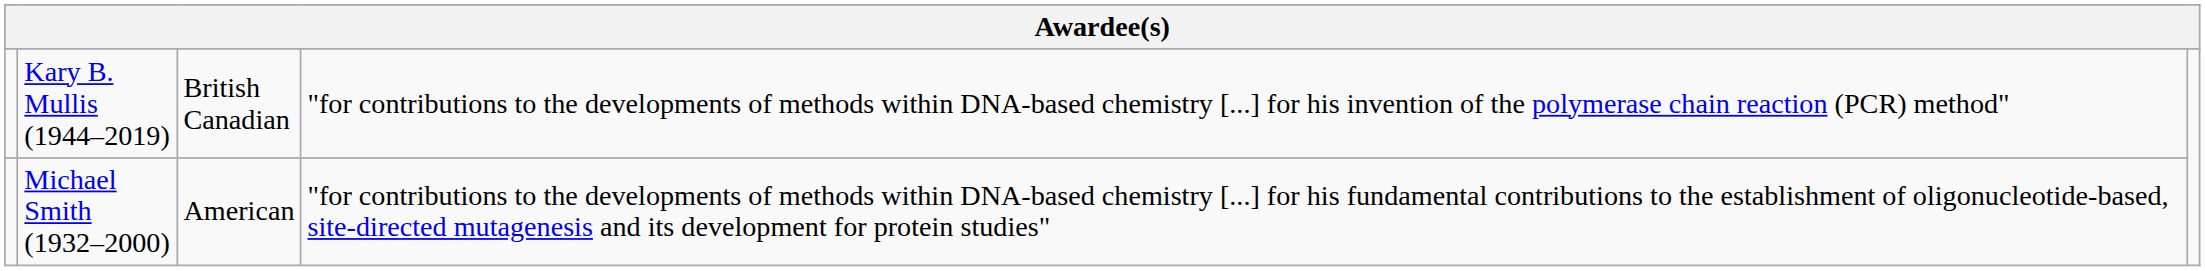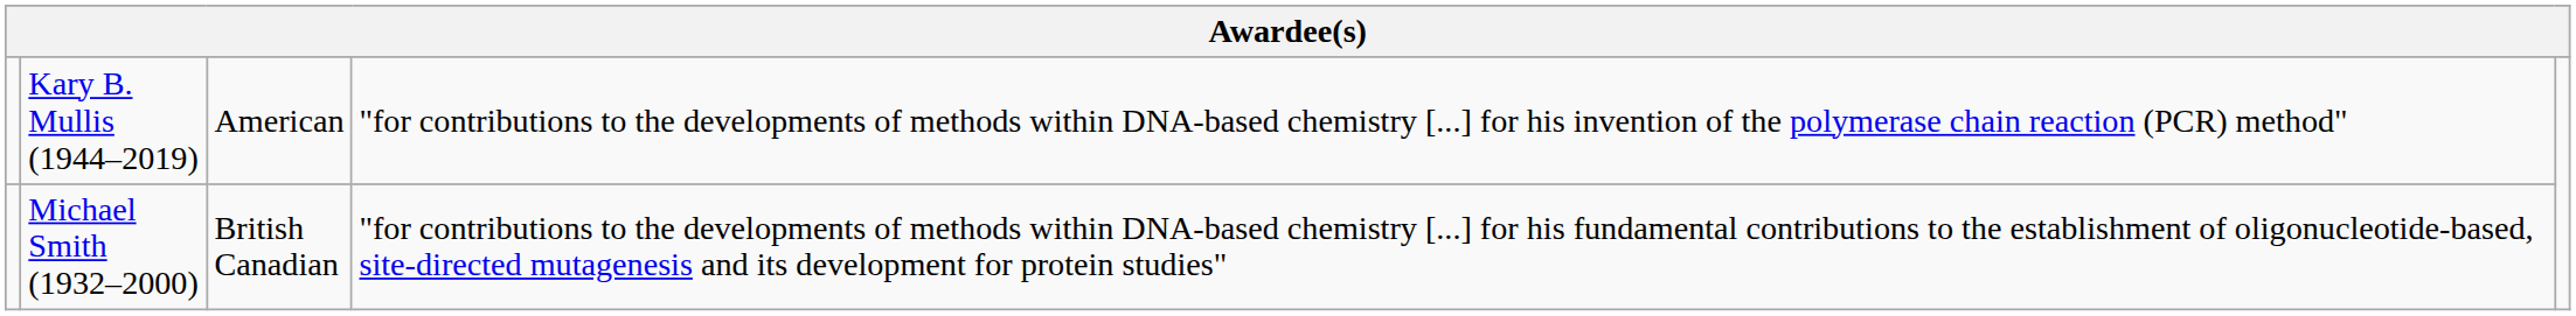 <table class="wikitable">
 <tr>
 <th colspan="5">Awardee(s)</th>
 </tr>
 <tr>
 <td></td>
 <td><a href='#'>Kary B. Mullis</a><br>(1944–2019)</td>
-<td> British<br> Canadian</td>
+<td> American</td>
 <td>"for contributions to the developments of methods within DNA-based chemistry [...] for his invention of the <a href='#'>polymerase chain reaction</a> (PCR) method"</td>
 <td rowspan="2"></td>
 </tr>
 <tr>
 <td></td>
 <td><a href='#'>Michael Smith</a><br>(1932–2000)</td>
-<td> American</td>
+<td> British<br> Canadian</td>
 <td>"for contributions to the developments of methods within DNA-based chemistry [...] for his fundamental contributions to the establishment of oligonucleotide-based, <a href='#'>site-directed mutagenesis</a> and its development for protein studies"</td>
 </tr>
 </table>
